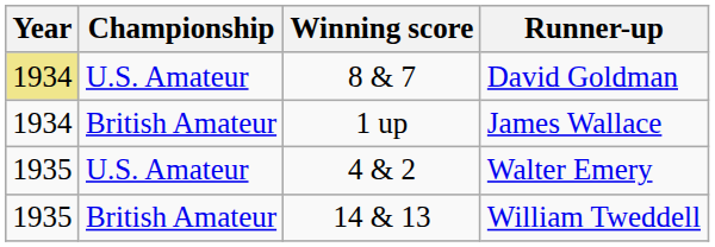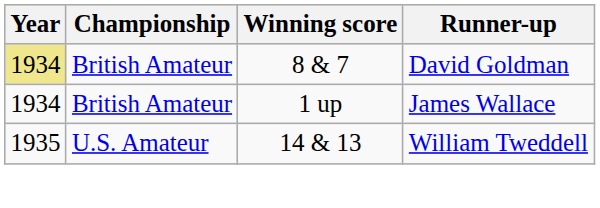 <table class="wikitable">
 <tr>
 <th>Year</th>
 <th>Championship</th>
 <th>Winning score</th>
 <th>Runner-up</th>
 </tr>
 <tr>
 <td style="background: khaki;">1934</td>
-<td><a href='#'>U.S. Amateur</a></td>
+<td><a href='#'>British Amateur</a></td>
 <td align=center>8 & 7</td>
 <td> <a href='#'>David Goldman</a></td>
 </tr>
 <tr>
 <td>1934</td>
 <td><a href='#'>British Amateur</a></td>
 <td align=center>1 up</td>
 <td> <a href='#'>James Wallace</a></td>
 </tr>
 <tr>
 <td>1935</td>
 <td><a href='#'>U.S. Amateur</a></td>
-<td align=center>4 & 2</td>
-<td> <a href='#'>Walter Emery</a></td>
-</tr>
-<tr>
-<td>1935</td>
-<td><a href='#'>British Amateur</a></td>
 <td align=center>14 & 13</td>
 <td> <a href='#'>William Tweddell</a></td>
 </tr>
 </table>
